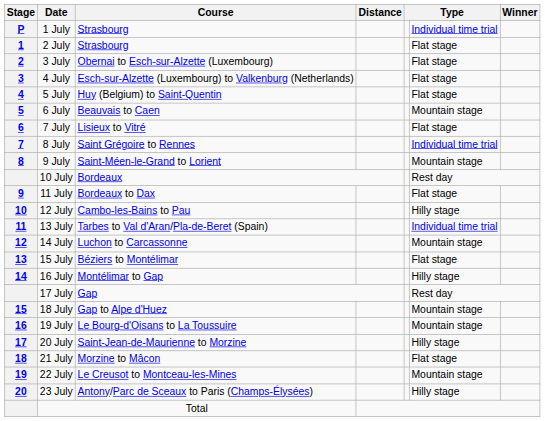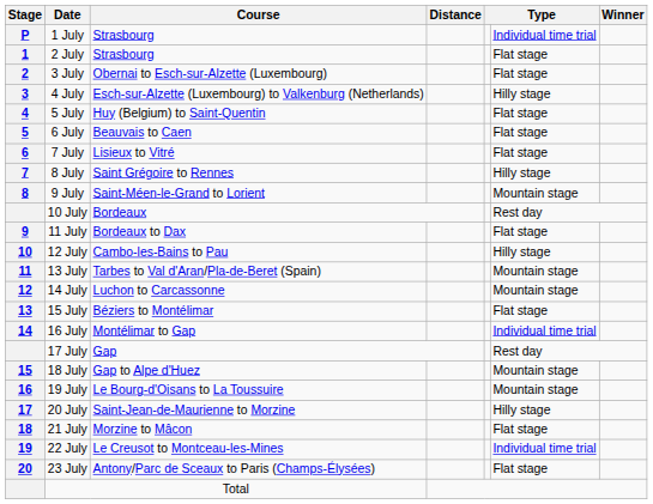 <table class="wikitable">
 <tr>
 <th scope="col">Stage</th>
 <th scope="col">Date</th>
 <th scope="col">Course</th>
 <th scope="col">Distance</th>
 <th scope="col" colspan="2">Type</th>
 <th scope="col">Winner</th>
 </tr>
 <tr>
 <th scope="row"><a href='#'>P</a></th>
 <td style="text-align:center;">1 July</td>
 <td><a href='#'>Strasbourg</a></td>
 <td style="text-align:center;"></td>
 <td></td>
 <td><a href='#'>Individual time trial</a></td>
 <td></td>
 </tr>
 <tr>
 <th scope="row"><a href='#'>1</a></th>
 <td style="text-align:center;">2 July</td>
 <td><a href='#'>Strasbourg</a></td>
 <td style="text-align:center;"></td>
 <td></td>
 <td>Flat stage</td>
 <td></td>
 </tr>
 <tr>
 <th scope="row"><a href='#'>2</a></th>
 <td style="text-align:center;">3 July</td>
 <td><a href='#'>Obernai</a> to <a href='#'>Esch-sur-Alzette</a> (Luxembourg)</td>
 <td style="text-align:center;"></td>
 <td></td>
 <td>Flat stage</td>
 <td></td>
 </tr>
 <tr>
 <th scope="row"><a href='#'>3</a></th>
 <td style="text-align:center;">4 July</td>
 <td><a href='#'>Esch-sur-Alzette</a> (Luxembourg) to <a href='#'>Valkenburg</a> (Netherlands)</td>
 <td style="text-align:center;"></td>
 <td></td>
-<td>Flat stage</td>
+<td>Hilly stage</td>
 <td></td>
 </tr>
 <tr>
 <th scope="row"><a href='#'>4</a></th>
 <td style="text-align:center;">5 July</td>
 <td><a href='#'>Huy</a> (Belgium) to <a href='#'>Saint-Quentin</a></td>
 <td style="text-align:center;"></td>
 <td></td>
 <td>Flat stage</td>
 <td></td>
 </tr>
 <tr>
 <th scope="row"><a href='#'>5</a></th>
 <td style="text-align:center;">6 July</td>
 <td><a href='#'>Beauvais</a> to <a href='#'>Caen</a></td>
 <td style="text-align:center;"></td>
 <td></td>
-<td>Mountain stage</td>
+<td>Flat stage</td>
 <td></td>
 </tr>
 <tr>
 <th scope="row"><a href='#'>6</a></th>
 <td style="text-align:center;">7 July</td>
 <td><a href='#'>Lisieux</a> to <a href='#'>Vitré</a></td>
 <td style="text-align:center;"></td>
 <td></td>
 <td>Flat stage</td>
 <td></td>
 </tr>
 <tr>
 <th scope="row"><a href='#'>7</a></th>
 <td style="text-align:center;">8 July</td>
 <td><a href='#'>Saint Grégoire</a> to <a href='#'>Rennes</a></td>
 <td style="text-align:center;"></td>
 <td></td>
-<td><a href='#'>Individual time trial</a></td>
+<td>Hilly stage</td>
 <td></td>
 </tr>
 <tr>
 <th scope="row"><a href='#'>8</a></th>
 <td style="text-align:center;">9 July</td>
 <td><a href='#'>Saint-Méen-le-Grand</a> to <a href='#'>Lorient</a></td>
 <td style="text-align:center;"></td>
 <td></td>
 <td>Mountain stage</td>
 <td></td>
 </tr>
 <tr>
 <th scope="row"></th>
 <td style="text-align:center;">10 July</td>
 <td colspan="2"><a href='#'>Bordeaux</a></td>
 <td></td>
 <td colspan="2">Rest day</td>
 </tr>
 <tr>
 <th scope="row"><a href='#'>9</a></th>
 <td style="text-align:center;">11 July</td>
 <td><a href='#'>Bordeaux</a> to <a href='#'>Dax</a></td>
 <td style="text-align:center;"></td>
 <td></td>
 <td>Flat stage</td>
 <td></td>
 </tr>
 <tr>
 <th scope="row"><a href='#'>10</a></th>
 <td style="text-align:center;">12 July</td>
 <td><a href='#'>Cambo-les-Bains</a> to <a href='#'>Pau</a></td>
 <td style="text-align:center;"></td>
 <td></td>
 <td>Hilly stage</td>
 <td></td>
 </tr>
 <tr>
 <th scope="row"><a href='#'>11</a></th>
 <td style="text-align:center;">13 July</td>
 <td><a href='#'>Tarbes</a> to <a href='#'>Val d'Aran</a>/<a href='#'>Pla-de-Beret</a> (Spain)</td>
 <td style="text-align:center;"></td>
 <td></td>
-<td><a href='#'>Individual time trial</a></td>
+<td>Mountain stage</td>
 <td></td>
 </tr>
 <tr>
 <th scope="row"><a href='#'>12</a></th>
 <td style="text-align:center;">14 July</td>
 <td><a href='#'>Luchon</a> to <a href='#'>Carcassonne</a></td>
 <td style="text-align:center;"></td>
 <td></td>
 <td>Mountain stage</td>
 <td></td>
 </tr>
 <tr>
 <th scope="row"><a href='#'>13</a></th>
 <td style="text-align:center;">15 July</td>
 <td><a href='#'>Béziers</a> to <a href='#'>Montélimar</a></td>
 <td style="text-align:center;"></td>
 <td></td>
 <td>Flat stage</td>
 <td></td>
 </tr>
 <tr>
 <th scope="row"><a href='#'>14</a></th>
 <td style="text-align:center;">16 July</td>
 <td><a href='#'>Montélimar</a> to <a href='#'>Gap</a></td>
 <td style="text-align:center;"></td>
 <td></td>
-<td>Hilly stage</td>
+<td><a href='#'>Individual time trial</a></td>
 <td></td>
 </tr>
 <tr>
 <th scope="row"></th>
 <td style="text-align:center;">17 July</td>
 <td colspan="2"><a href='#'>Gap</a></td>
 <td></td>
 <td colspan="2">Rest day</td>
 </tr>
 <tr>
 <th scope="row"><a href='#'>15</a></th>
 <td style="text-align:center;">18 July</td>
 <td><a href='#'>Gap</a> to <a href='#'>Alpe d'Huez</a></td>
 <td style="text-align:center;"></td>
 <td></td>
 <td>Mountain stage</td>
 <td></td>
 </tr>
 <tr>
 <th scope="row"><a href='#'>16</a></th>
 <td style="text-align:center;">19 July</td>
 <td><a href='#'>Le Bourg-d'Oisans</a> to <a href='#'>La Toussuire</a></td>
 <td style="text-align:center;"></td>
 <td></td>
 <td>Mountain stage</td>
 <td></td>
 </tr>
 <tr>
 <th scope="row"><a href='#'>17</a></th>
 <td style="text-align:center;">20 July</td>
 <td><a href='#'>Saint-Jean-de-Maurienne</a> to <a href='#'>Morzine</a></td>
 <td style="text-align:center;"></td>
 <td></td>
 <td>Hilly stage</td>
 <td></td>
 </tr>
 <tr>
 <th scope="row"><a href='#'>18</a></th>
 <td style="text-align:center;">21 July</td>
 <td><a href='#'>Morzine</a> to <a href='#'>Mâcon</a></td>
 <td style="text-align:center;"></td>
 <td></td>
 <td>Flat stage</td>
 <td></td>
 </tr>
 <tr>
 <th scope="row"><a href='#'>19</a></th>
 <td style="text-align:center;">22 July</td>
 <td><a href='#'>Le Creusot</a> to <a href='#'>Montceau-les-Mines</a></td>
 <td style="text-align:center;"></td>
 <td></td>
-<td>Mountain stage</td>
+<td><a href='#'>Individual time trial</a></td>
 <td></td>
 </tr>
 <tr>
 <th scope="row"><a href='#'>20</a></th>
 <td style="text-align:center;">23 July</td>
 <td><a href='#'>Antony</a>/<a href='#'>Parc de Sceaux</a> to Paris (<a href='#'>Champs-Élysées</a>)</td>
 <td style="text-align:center;"></td>
 <td></td>
-<td>Hilly stage</td>
+<td>Flat stage</td>
 <td></td>
 </tr>
 <tr>
 <th scope="row"></th>
 <td colspan="2" style="text-align:center">Total</td>
 <td colspan="4" style="text-align:center"></td>
 </tr>
 </table>
